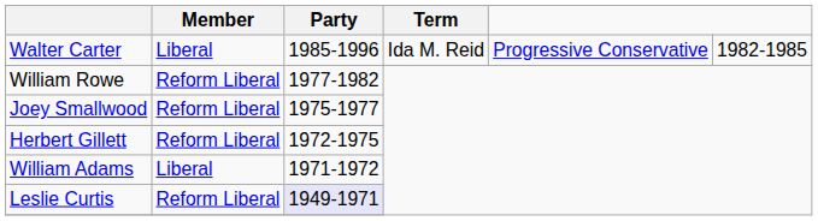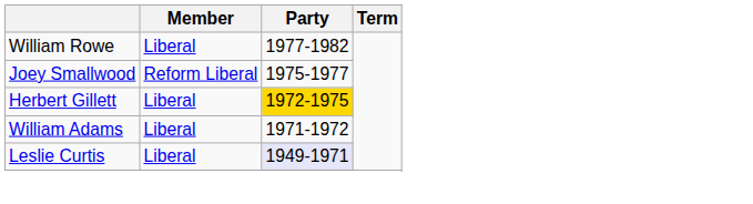 <table class="wikitable">
 <tr>
 <th> </th>
 <th>Member</th>
 <th>Party</th>
 <th>Term</th>
 </tr>
 <tr>
-<td><a href='#'>Walter Carter</a></td>
+<td>William Rowe</td>
 <td><a href='#'>Liberal</a></td>
-<td>1985-1996<br></td>
-<td>Ida M. Reid</td>
-<td><a href='#'>Progressive Conservative</a></td>
-<td>1982-1985</td>
-</tr>
-<tr>
-<td>William Rowe</td>
-<td><a href='#'>Reform Liberal</a></td>
 <td>1977-1982</td>
 </tr>
 <tr>
 <td><a href='#'>Joey Smallwood</a></td>
 <td><a href='#'>Reform Liberal</a></td>
 <td>1975-1977</td>
 </tr>
 <tr>
 <td><a href='#'>Herbert Gillett</a></td>
-<td><a href='#'>Reform Liberal</a></td>
-<td>1972-1975</td>
+<td><a href='#'>Liberal</a></td>
+<td style="background: gold;">1972-1975</td>
 </tr>
 <tr>
 <td><a href='#'>William Adams</a></td>
 <td><a href='#'>Liberal</a></td>
 <td>1971-1972</td>
 </tr>
 <tr>
 <td><a href='#'>Leslie Curtis</a></td>
-<td><a href='#'>Reform Liberal</a></td>
+<td><a href='#'>Liberal</a></td>
 <td style="background: lavender;">1949-1971</td>
 </tr>
 <tr>
 </tr>
 </table>
